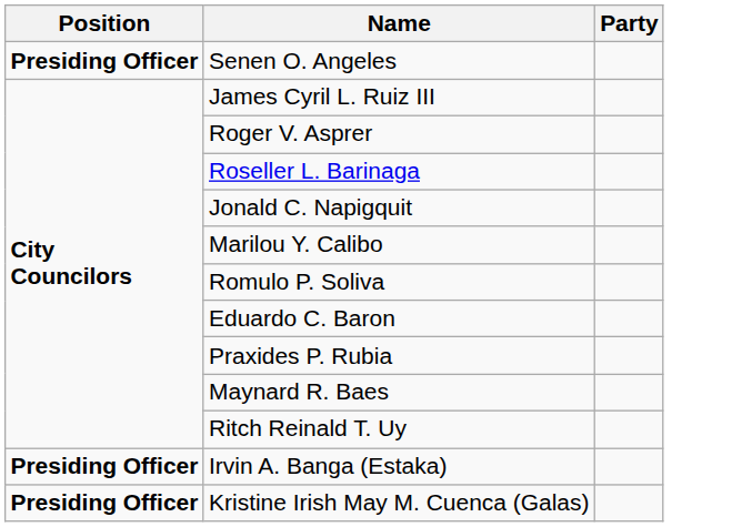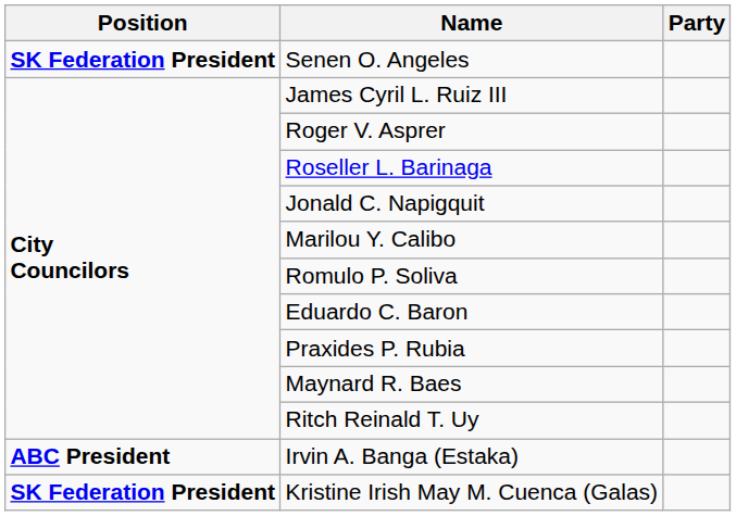 <table class=wikitable>
 <tr>
 <th>Position</th>
 <th>Name</th>
 <th colspan=2>Party</th>
 </tr>
 <tr>
-<td><strong>Presiding Officer</strong></td>
+<td><strong><a href='#'>SK Federation</a> President</strong></td>
 <td>Senen O. Angeles</td>
 <td></td>
 </tr>
 <tr>
 <td rowspan=10><strong>City<br>Councilors</strong></td>
 <td>James Cyril L. Ruiz III</td>
 <td></td>
 </tr>
 <tr>
 <td>Roger V. Asprer</td>
 <td></td>
 </tr>
 <tr>
 <td><a href='#'>Roseller L. Barinaga</a></td>
 <td></td>
 </tr>
 <tr>
 <td>Jonald C. Napigquit</td>
 <td></td>
 </tr>
 <tr>
 <td>Marilou Y. Calibo</td>
 <td></td>
 </tr>
 <tr>
 <td>Romulo P. Soliva</td>
 <td></td>
 </tr>
 <tr>
 <td>Eduardo C. Baron</td>
 <td></td>
 </tr>
 <tr>
 <td>Praxides P. Rubia</td>
 <td></td>
 </tr>
 <tr>
 <td>Maynard R. Baes</td>
 <td></td>
 </tr>
 <tr>
 <td>Ritch Reinald T. Uy</td>
 <td></td>
 </tr>
 <tr>
-<td><strong>Presiding Officer</strong></td>
+<td><strong><a href='#'>ABC</a> President</strong></td>
 <td>Irvin A. Banga (Estaka)</td>
 <td></td>
 </tr>
 <tr>
-<td><strong>Presiding Officer</strong></td>
+<td><strong><a href='#'>SK Federation</a> President</strong></td>
 <td>Kristine Irish May M. Cuenca (Galas)</td>
 <td></td>
 </tr>
 </table>
